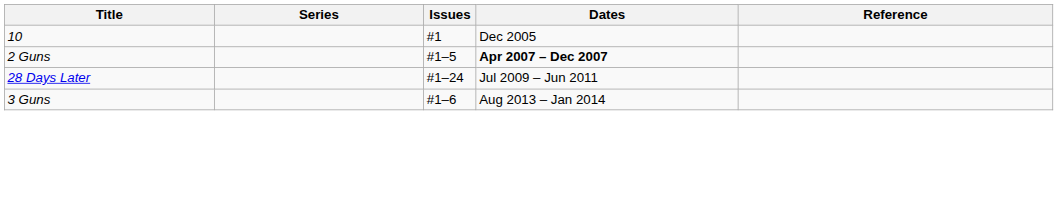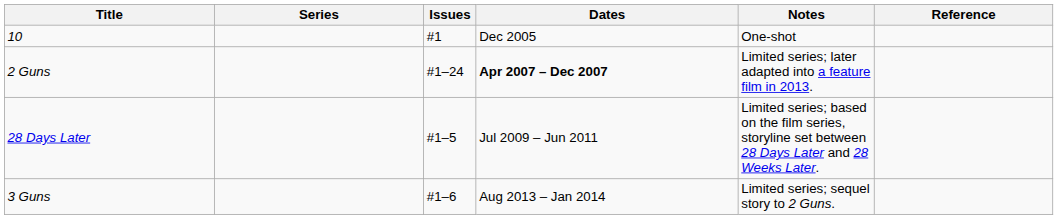 <table class="wikitable sortable" style="width:100%;">
 <tr>
 <th width=20%>Title</th>
 <th width=20%>Series</th>
 <th width=5%>Issues</th>
 <th width=25%>Dates</th>
+<th width=13%>Notes</th>
 <th>Reference</th>
 </tr>
 <tr>
 <td><em>10</em></td>
 <td></td>
 <td>#1</td>
 <td>Dec 2005</td>
+<td>One-shot</td>
 <td></td>
 </tr>
 <tr>
 <td><em>2 Guns</em></td>
 <td></td>
-<td>#1–5</td>
+<td>#1–24</td>
 <td><strong>Apr 2007 – Dec 2007</strong></td>
+<td>Limited series; later adapted into <a href='#'>a feature film in 2013</a>.</td>
 <td></td>
 </tr>
 <tr>
 <td><em><a href='#'>28 Days Later</a></em></td>
 <td></td>
-<td>#1–24</td>
+<td>#1–5</td>
 <td>Jul 2009 – Jun 2011</td>
+<td>Limited series; based on the film series, storyline set between <em><a href='#'>28 Days Later</a></em> and <em><a href='#'>28 Weeks Later</a></em>.</td>
 <td></td>
 </tr>
 <tr>
 <td><em>3 Guns</em></td>
 <td></td>
 <td>#1–6</td>
 <td>Aug 2013 – Jan 2014</td>
+<td>Limited series; sequel story to <em>2 Guns</em>.</td>
 <td></td>
 </tr>
 </table>
